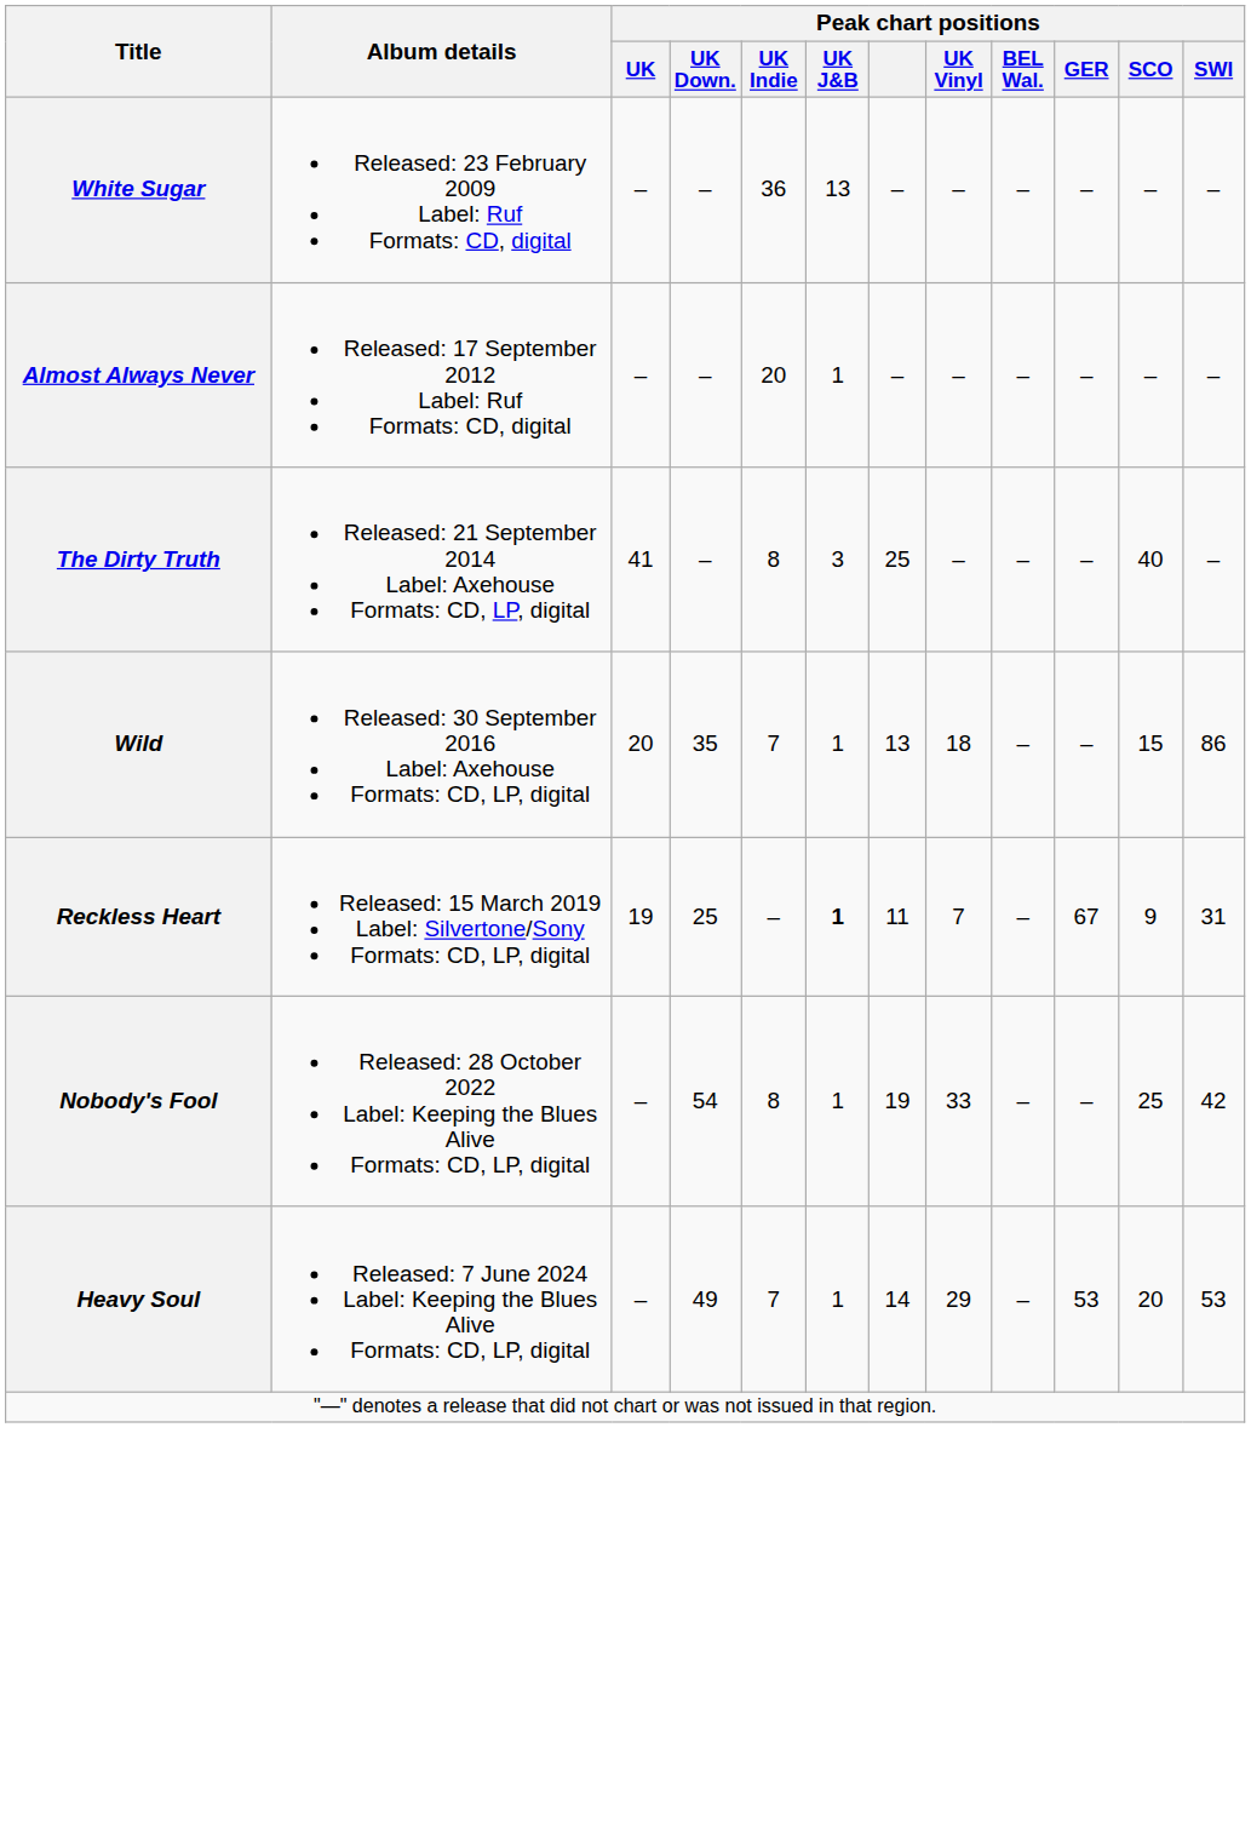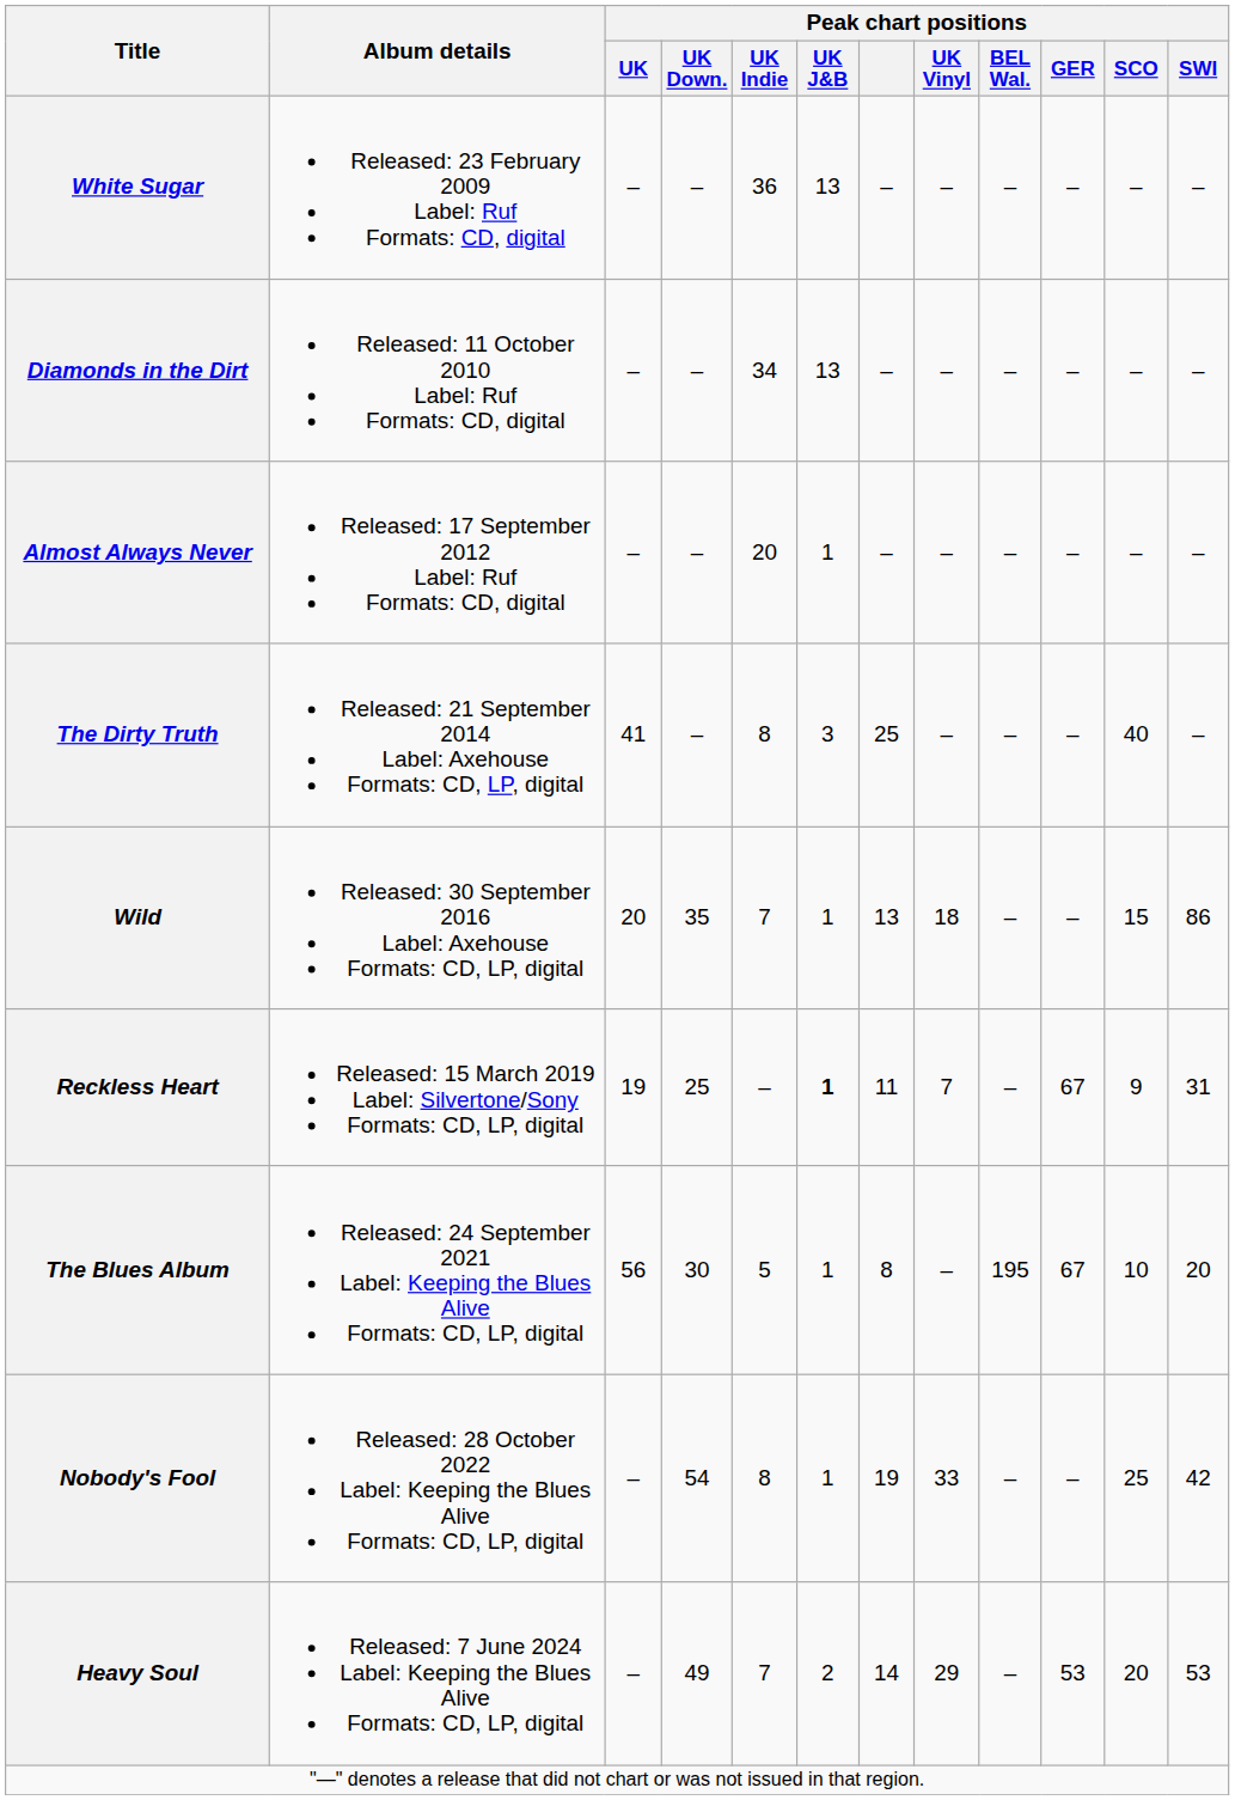 <table class="wikitable plainrowheaders" style="text-align:center;">
 <tr>
 <th scope="col" rowspan="2" style="width:16em;">Title</th>
 <th scope="col" rowspan="2" style="width:18em;">Album details</th>
 <th scope="col" colspan="10">Peak chart positions</th>
 </tr>
 <tr>
 <th scope="col" style="width:3em;font-size:90%;"><a href='#'>UK</a><br></th>
 <th scope="col" style="width:3em;font-size:90%;"><a href='#'>UK<br>Down.</a><br></th>
 <th scope="col" style="width:3em;font-size:90%;"><a href='#'>UK<br>Indie</a><br></th>
 <th scope="col" style="width:3em;font-size:90%;"><a href='#'>UK<br>J&B</a><br></th>
 <th scope="col" style="width:3em;font-size:90%;"><br></th>
 <th scope="col" style="width:3em;font-size:90%;"><a href='#'>UK<br>Vinyl</a><br></th>
 <th scope="col" style="width:3em;font-size:90%;"><a href='#'>BEL<br>Wal.</a><br></th>
 <th scope="col" style="width:3em;font-size:90%;"><a href='#'>GER</a><br></th>
 <th scope="col" style="width:3em;font-size:90%;"><a href='#'>SCO</a><br></th>
 <th scope="col" style="width:3em;font-size:90%;"><a href='#'>SWI</a><br></th>
 </tr>
 <tr>
 <th scope="row"><em><a href='#'>White Sugar</a></em></th>
 <td><br><ul><li>Released: 23 February 2009</li><li>Label: <a href='#'>Ruf</a></li><li>Formats: <a href='#'>CD</a>, <a href='#'>digital</a></li></ul></td>
 <td>–</td>
 <td>–</td>
 <td>36</td>
+<td>13</td>
+<td>–</td>
+<td>–</td>
+<td>–</td>
+<td>–</td>
+<td>–</td>
+<td>–</td>
+</tr>
+<tr>
+<th scope="row"><em><a href='#'>Diamonds in the Dirt</a></em></th>
+<td><br><ul><li>Released: 11 October 2010</li><li>Label: Ruf</li><li>Formats: CD, digital</li></ul></td>
+<td>–</td>
+<td>–</td>
+<td>34</td>
 <td>13</td>
 <td>–</td>
 <td>–</td>
 <td>–</td>
 <td>–</td>
 <td>–</td>
 <td>–</td>
 </tr>
 <tr>
 <th scope="row"><em><a href='#'>Almost Always Never</a></em></th>
 <td><br><ul><li>Released: 17 September 2012</li><li>Label: Ruf</li><li>Formats: CD, digital</li></ul></td>
 <td>–</td>
 <td>–</td>
 <td>20</td>
 <td>1</td>
 <td>–</td>
 <td>–</td>
 <td>–</td>
 <td>–</td>
 <td>–</td>
 <td>–</td>
 </tr>
 <tr>
 <th scope="row"><em><a href='#'>The Dirty Truth</a></em></th>
 <td><br><ul><li>Released: 21 September 2014</li><li>Label: Axehouse</li><li>Formats: CD, <a href='#'>LP</a>, digital</li></ul></td>
 <td>41</td>
 <td>–</td>
 <td>8</td>
 <td>3</td>
 <td>25</td>
 <td>–</td>
 <td>–</td>
 <td>–</td>
 <td>40</td>
 <td>–</td>
 </tr>
 <tr>
 <th scope="row"><em>Wild</em></th>
 <td><br><ul><li>Released: 30 September 2016</li><li>Label: Axehouse</li><li>Formats: CD, LP, digital</li></ul></td>
 <td>20</td>
 <td>35</td>
 <td>7</td>
 <td>1</td>
 <td>13</td>
 <td>18</td>
 <td>–</td>
 <td>–</td>
 <td>15</td>
 <td>86</td>
 </tr>
 <tr>
 <th scope="row"><em>Reckless Heart</em></th>
 <td><br><ul><li>Released: 15 March 2019</li><li>Label: <a href='#'>Silvertone</a>/<a href='#'>Sony</a></li><li>Formats: CD, LP, digital</li></ul></td>
 <td>19</td>
 <td>25</td>
 <td>–</td>
 <td><strong>1</strong></td>
 <td>11</td>
 <td>7</td>
 <td>–</td>
 <td>67</td>
 <td>9</td>
 <td>31</td>
 </tr>
 <tr>
+<th scope="row"><em>The Blues Album</em></th>
+<td><br><ul><li>Released: 24 September 2021</li><li>Label: <a href='#'>Keeping the Blues Alive</a></li><li>Formats: CD, LP, digital</li></ul></td>
+<td>56</td>
+<td>30</td>
+<td>5</td>
+<td>1</td>
+<td>8</td>
+<td>–</td>
+<td>195</td>
+<td>67</td>
+<td>10</td>
+<td>20</td>
+</tr>
+<tr>
 <th scope="row"><em>Nobody's Fool</em></th>
 <td><br><ul><li>Released: 28 October 2022</li><li>Label: Keeping the Blues Alive</li><li>Formats: CD, LP, digital</li></ul></td>
 <td>–</td>
 <td>54</td>
 <td>8</td>
 <td>1</td>
 <td>19</td>
 <td>33</td>
 <td>–</td>
 <td>–</td>
 <td>25</td>
 <td>42</td>
 </tr>
 <tr>
 <th scope="row"><em>Heavy Soul</em></th>
 <td><br><ul><li>Released: 7 June 2024</li><li>Label: Keeping the Blues Alive</li><li>Formats: CD, LP, digital</li></ul></td>
 <td>–</td>
 <td>49</td>
 <td>7</td>
-<td>1</td>
+<td>2</td>
 <td>14</td>
 <td>29</td>
 <td>–</td>
 <td>53</td>
 <td>20</td>
 <td>53</td>
 </tr>
 <tr>
 <td align="center" colspan="12" style="font-size: 85%">"—" denotes a release that did not chart or was not issued in that region.</td>
 </tr>
 </table>
